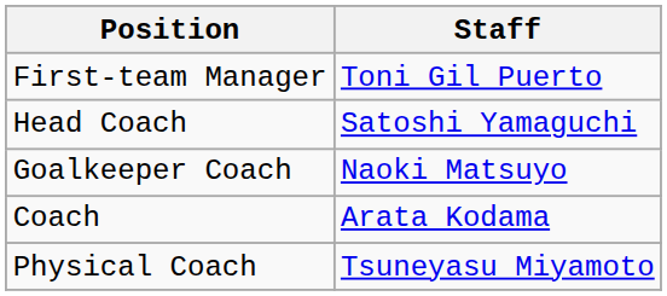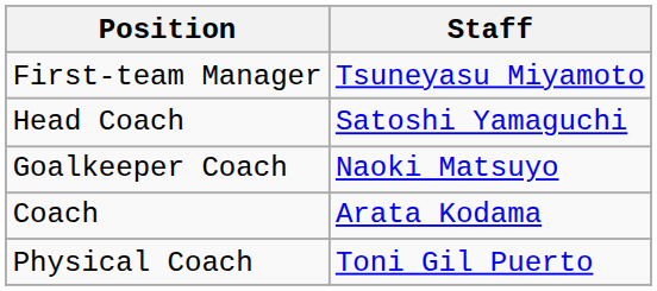 <table class="wikitable">
 <tr>
 <th>Position</th>
 <th>Staff</th>
 </tr>
 <tr>
 <td>First-team Manager</td>
-<td> <a href='#'>Toni Gil Puerto</a></td>
+<td> <a href='#'>Tsuneyasu Miyamoto</a></td>
 </tr>
 <tr>
 <td>Head Coach</td>
 <td> <a href='#'>Satoshi Yamaguchi</a></td>
 </tr>
 <tr>
 <td>Goalkeeper Coach</td>
 <td> <a href='#'>Naoki Matsuyo</a></td>
 </tr>
 <tr>
 <td>Coach</td>
 <td> <a href='#'>Arata Kodama</a></td>
 </tr>
 <tr>
 <td>Physical Coach</td>
-<td> <a href='#'>Tsuneyasu Miyamoto</a></td>
+<td> <a href='#'>Toni Gil Puerto</a></td>
 </tr>
 </table>
